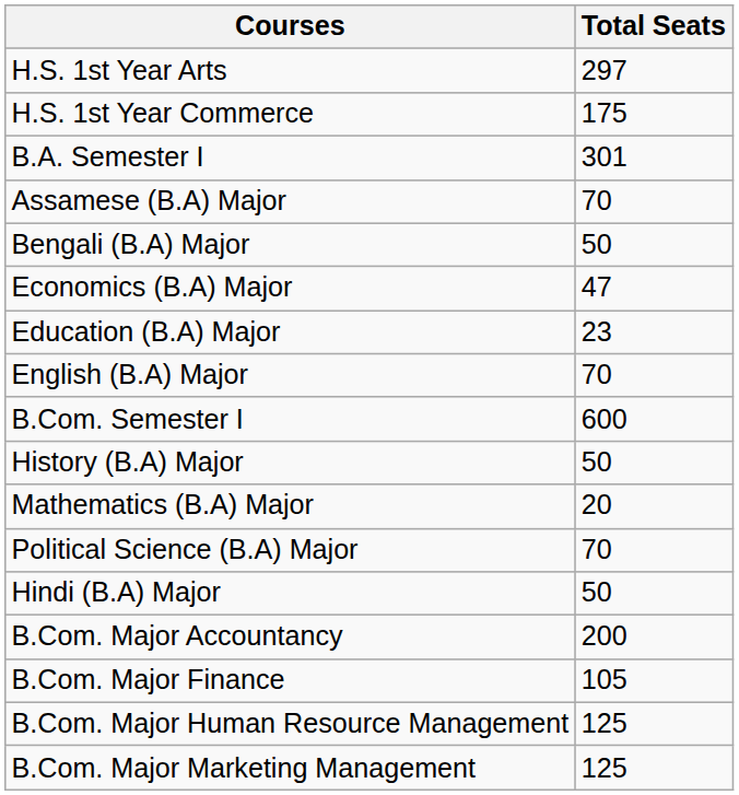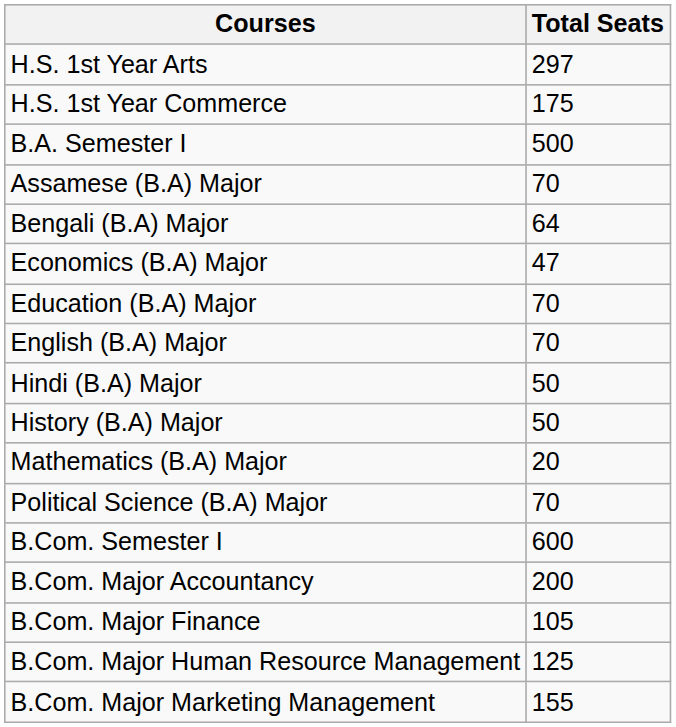 <table class="wikitable">
 <tr>
 <th>Courses</th>
 <th>Total Seats</th>
 </tr>
 <tr>
 <td>H.S. 1st Year Arts</td>
 <td>297</td>
 </tr>
 <tr>
 <td>H.S. 1st Year Commerce</td>
 <td>175</td>
 </tr>
 <tr>
 <td>B.A. Semester I</td>
-<td>301</td>
+<td>500</td>
 </tr>
 <tr>
 <td>Assamese (B.A) Major</td>
 <td>70</td>
 </tr>
 <tr>
 <td>Bengali (B.A) Major</td>
-<td>50</td>
+<td>64</td>
 </tr>
 <tr>
 <td>Economics (B.A) Major</td>
 <td>47</td>
 </tr>
 <tr>
 <td>Education (B.A) Major</td>
-<td>23</td>
+<td>70</td>
 </tr>
 <tr>
 <td>English (B.A) Major</td>
 <td>70</td>
 </tr>
 <tr>
-<td>B.Com. Semester I</td>
-<td>600</td>
+<td>Hindi (B.A) Major</td>
+<td>50</td>
 </tr>
 <tr>
 <td>History (B.A) Major</td>
 <td>50</td>
 </tr>
 <tr>
 <td>Mathematics (B.A) Major</td>
 <td>20</td>
 </tr>
 <tr>
 <td>Political Science (B.A) Major</td>
 <td>70</td>
 </tr>
 <tr>
-<td>Hindi (B.A) Major</td>
-<td>50</td>
+<td>B.Com. Semester I</td>
+<td>600</td>
 </tr>
 <tr>
 <td>B.Com. Major Accountancy</td>
 <td>200</td>
 </tr>
 <tr>
 <td>B.Com. Major Finance</td>
 <td>105</td>
 </tr>
 <tr>
 <td>B.Com. Major Human Resource Management</td>
 <td>125</td>
 </tr>
 <tr>
 <td>B.Com. Major Marketing Management</td>
-<td>125</td>
+<td>155</td>
 </tr>
 </table>
